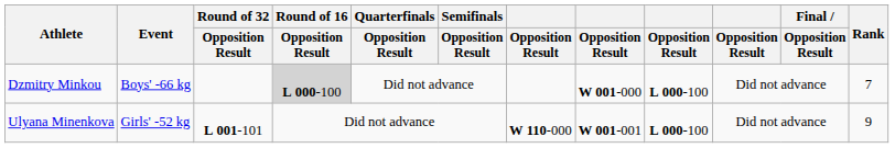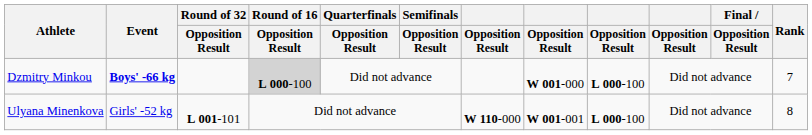 <table class="wikitable" style="font-size:90%">
 <tr>
 <th rowspan="2">Athlete</th>
 <th rowspan="2">Event</th>
 <th>Round of 32</th>
 <th>Round of 16</th>
 <th>Quarterfinals</th>
 <th>Semifinals</th>
 <th></th>
 <th></th>
 <th></th>
 <th></th>
 <th>Final / </th>
 <th rowspan=2>Rank</th>
 </tr>
 <tr style="font-size:95%">
 <th>Opposition<br>Result</th>
 <th>Opposition<br>Result</th>
 <th>Opposition<br>Result</th>
 <th>Opposition<br>Result</th>
 <th>Opposition<br>Result</th>
 <th>Opposition<br>Result</th>
 <th>Opposition<br>Result</th>
 <th>Opposition<br>Result</th>
 <th>Opposition<br>Result</th>
 </tr>
 <tr align=center>
 <td align=left><a href='#'>Dzmitry Minkou</a></td>
-<td align=left><a href='#'>Boys' -66 kg</a></td>
+<td align=left><strong><a href='#'>Boys' -66 kg</a></strong></td>
 <td></td>
 <td style="background: lightgrey;"><br><strong>L</strong> <strong>000</strong>-100</td>
 <td colspan=2>Did not advance</td>
 <td></td>
 <td><br><strong>W</strong> <strong>001</strong>-000</td>
 <td><br><strong>L</strong> <strong>000</strong>-100</td>
 <td colspan=2>Did not advance</td>
 <td>7</td>
 </tr>
 <tr align=center>
 <td align=left><a href='#'>Ulyana Minenkova</a></td>
 <td align=left><a href='#'>Girls' -52 kg</a></td>
 <td><br><strong>L</strong> <strong>001</strong>-101</td>
 <td colspan=3>Did not advance</td>
 <td><br><strong>W</strong> <strong>110</strong>-000</td>
 <td><br><strong>W</strong> <strong>001</strong>-001</td>
 <td><br><strong>L</strong> <strong>000</strong>-100</td>
 <td colspan=2>Did not advance</td>
-<td>9</td>
+<td>8</td>
 </tr>
 </table>
